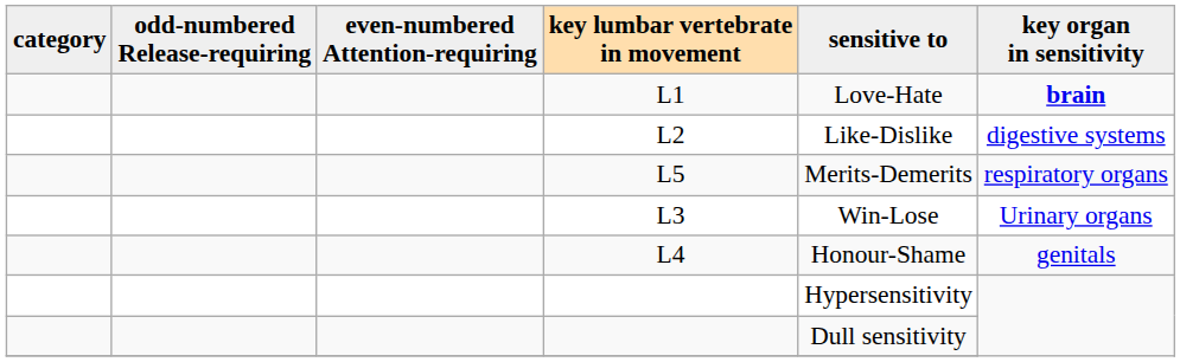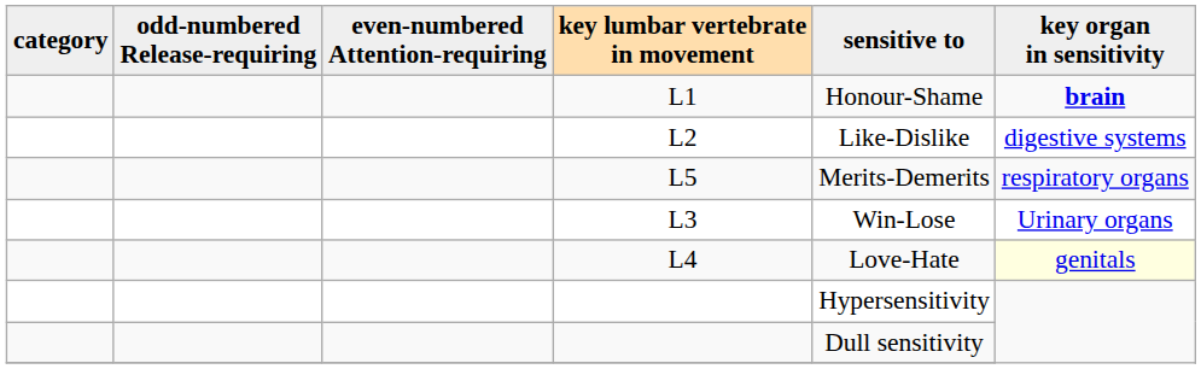 <table class="wikitable" style="margin: auto; text-align:center;">
 <tr>
 <th style="background-color: #efefef;">category</th>
 <th style="background-color: #efefef;">odd-numbered <br>Release-requiring</th>
 <th style="background-color: #efefef;">even-numbered <br>Attention-requiring</th>
 <th style="background-color: #ffdead;">key lumbar vertebrate<br>in movement</th>
 <th style="background-color: #efefef;">sensitive to</th>
 <th style="background-color: #efefef;">key organ<br>in sensitivity</th>
 </tr>
 <tr>
 <td></td>
 <td></td>
 <td></td>
 <td>L1</td>
-<td>Love-Hate</td>
+<td>Honour-Shame</td>
 <td><strong><a href='#'>brain</a></strong></td>
 </tr>
 <tr>
 <td style="background-color: white;"></td>
 <td style="background-color: white;"></td>
 <td style="background-color: white;"></td>
 <td style="background-color: white;">L2</td>
 <td style="background-color: white;">Like-Dislike</td>
 <td style="background-color: white;"><a href='#'>digestive systems</a></td>
 </tr>
 <tr>
 <td></td>
 <td></td>
 <td></td>
 <td>L5</td>
 <td>Merits-Demerits</td>
 <td><a href='#'>respiratory organs</a></td>
 </tr>
 <tr>
 <td style="background-color: white;"></td>
 <td style="background-color: white;"></td>
 <td style="background-color: white;"></td>
 <td style="background-color: white;">L3</td>
 <td style="background-color: white;">Win-Lose</td>
 <td style="background-color: white;"><a href='#'>Urinary organs</a></td>
 </tr>
 <tr>
 <td></td>
 <td></td>
 <td></td>
 <td>L4</td>
-<td>Honour-Shame</td>
-<td><a href='#'>genitals</a></td>
+<td>Love-Hate</td>
+<td style="background: lightyellow;"><a href='#'>genitals</a></td>
 </tr>
 <tr>
 <td style="background-color: white;"></td>
 <td style="background-color: white;"></td>
 <td style="background-color: white;"></td>
 <td style="background-color: white;"></td>
 <td style="background-color: white;">Hypersensitivity</td>
 </tr>
 <tr>
 <td></td>
 <td></td>
 <td></td>
 <td></td>
 <td>Dull sensitivity</td>
 </tr>
 <tr>
 </tr>
 </table>
